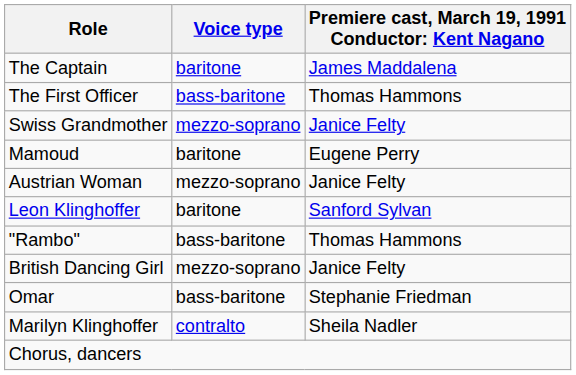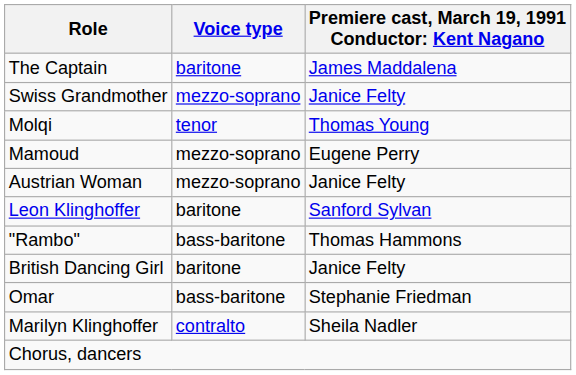 <table class="wikitable">
 <tr>
 <th>Role</th>
 <th><a href='#'>Voice type</a></th>
 <th>Premiere cast, March 19, 1991<br>Conductor: <a href='#'>Kent Nagano</a></th>
 </tr>
 <tr>
 <td>The Captain</td>
 <td><a href='#'>baritone</a></td>
 <td><a href='#'>James Maddalena</a></td>
 </tr>
 <tr>
-<td>The First Officer</td>
-<td><a href='#'>bass-baritone</a></td>
-<td>Thomas Hammons</td>
-</tr>
-<tr>
 <td>Swiss Grandmother</td>
 <td><a href='#'>mezzo-soprano</a></td>
 <td><a href='#'>Janice Felty</a></td>
 </tr>
 <tr>
+<td>Molqi</td>
+<td><a href='#'>tenor</a></td>
+<td><a href='#'>Thomas Young</a></td>
+</tr>
+<tr>
 <td>Mamoud</td>
-<td>baritone</td>
+<td>mezzo-soprano</td>
 <td>Eugene Perry</td>
 </tr>
 <tr>
 <td>Austrian Woman</td>
 <td>mezzo-soprano</td>
 <td>Janice Felty</td>
 </tr>
 <tr>
 <td><a href='#'>Leon Klinghoffer</a></td>
 <td>baritone</td>
 <td><a href='#'>Sanford Sylvan</a></td>
 </tr>
 <tr>
 <td>"Rambo"</td>
 <td>bass-baritone</td>
 <td>Thomas Hammons</td>
 </tr>
 <tr>
 <td>British Dancing Girl</td>
-<td>mezzo-soprano</td>
+<td>baritone</td>
 <td>Janice Felty</td>
 </tr>
 <tr>
 <td>Omar</td>
 <td>bass-baritone</td>
 <td>Stephanie Friedman</td>
 </tr>
 <tr>
 <td>Marilyn Klinghoffer</td>
 <td><a href='#'>contralto</a></td>
 <td>Sheila Nadler</td>
 </tr>
 <tr>
 <td colspan=3>Chorus, dancers</td>
 </tr>
 </table>
